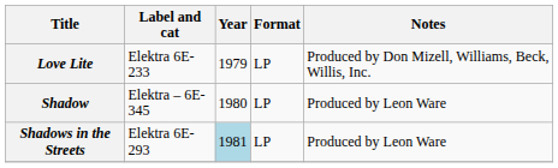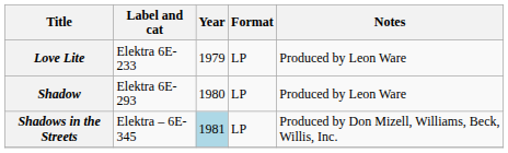 <table class="wikitable plainrowheaders sortable">
 <tr>
 <th scope="col">Title</th>
 <th scope="col">Label and cat</th>
 <th scope="col">Year</th>
 <th scope="col">Format</th>
 <th scope="col" class="unsortable">Notes</th>
 </tr>
 <tr>
 <th scope="row"><em>Love Lite</em></th>
 <td>Elektra 6E-233</td>
 <td>1979</td>
 <td>LP</td>
-<td>Produced by Don Mizell, Williams, Beck, Willis, Inc.</td>
+<td>Produced by Leon Ware</td>
 </tr>
 <tr>
 <th scope="row"><em>Shadow</em></th>
-<td>Elektra – 6E-345</td>
+<td>Elektra  6E-293</td>
 <td>1980</td>
 <td>LP</td>
 <td>Produced by Leon Ware</td>
 </tr>
 <tr>
 <th scope="row"><em>Shadows in the Streets</em></th>
-<td>Elektra  6E-293</td>
+<td>Elektra – 6E-345</td>
 <td style="background: lightblue;">1981</td>
 <td>LP</td>
-<td>Produced by Leon Ware</td>
+<td>Produced by Don Mizell, Williams, Beck, Willis, Inc.</td>
 </tr>
 <tr>
 </tr>
 </table>
